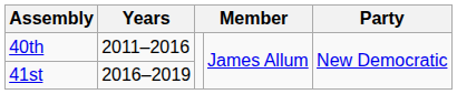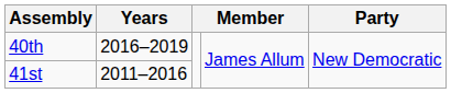 <table class="wikitable">
 <tr>
 <th>Assembly</th>
 <th>Years</th>
 <th colspan="2">Member</th>
 <th>Party</th>
 </tr>
 <tr>
 <td><a href='#'>40th</a></td>
-<td>2011–2016</td>
+<td>2016–2019</td>
 <td rowspan=2 ></td>
 <td rowspan=2><a href='#'>James Allum</a></td>
 <td rowspan=2><a href='#'>New Democratic</a></td>
 </tr>
 <tr>
 <td><a href='#'>41st</a></td>
-<td>2016–2019</td>
+<td>2011–2016</td>
 </tr>
 </table>
